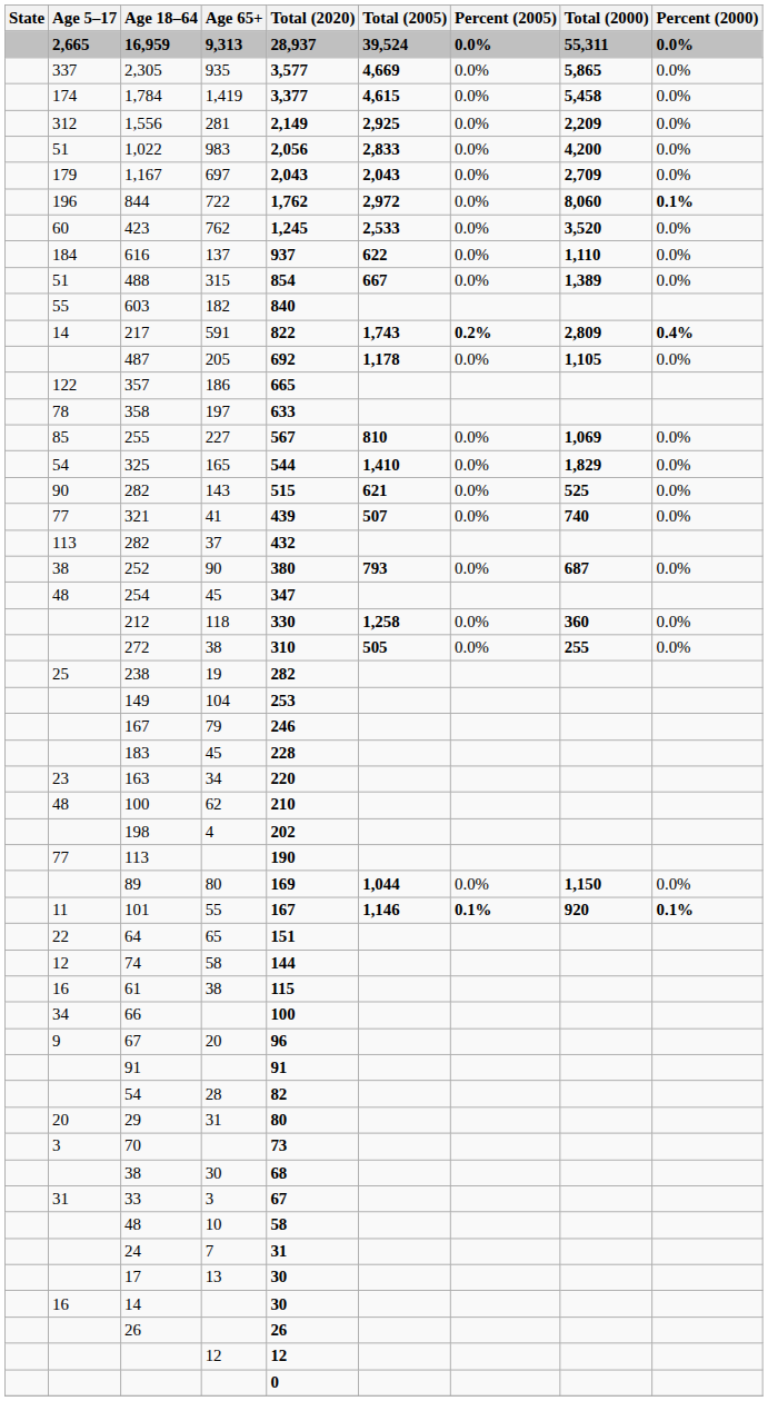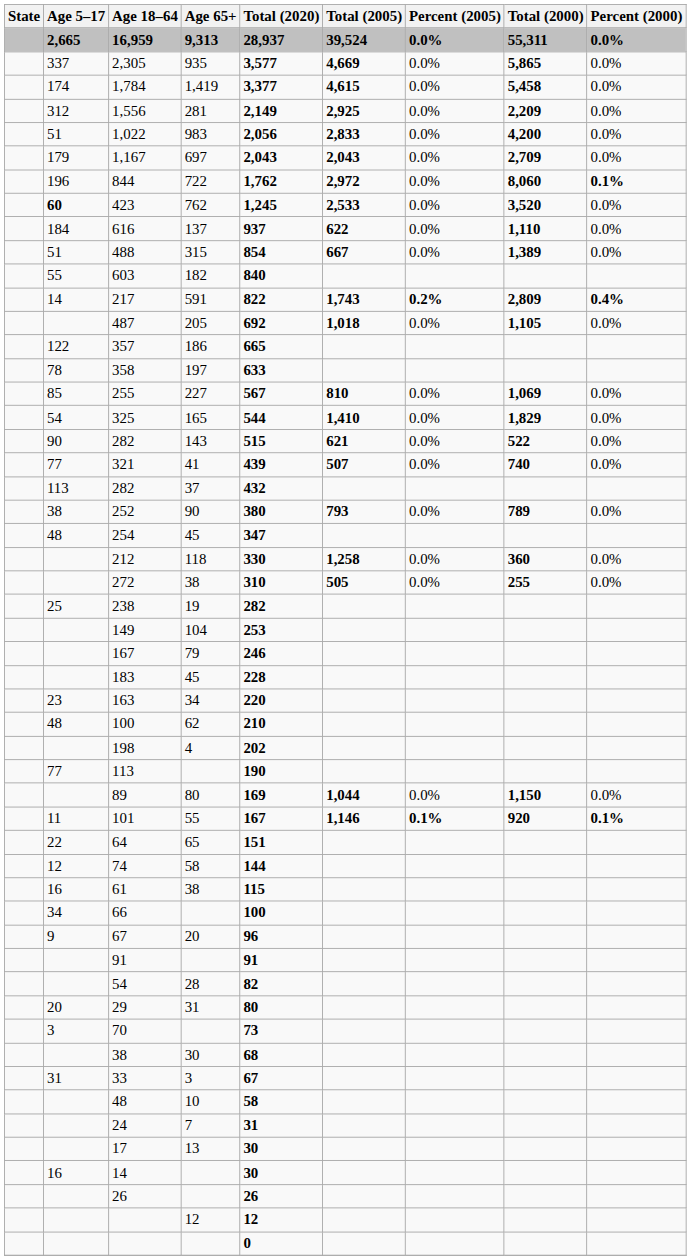 <table class="wikitable sortable">
 <tr>
 <th>State<br></th>
 <th>Age 5–17</th>
 <th>Age 18–64</th>
 <th>Age 65+</th>
 <th>Total (2020)</th>
 <th>Total (2005)</th>
 <th>Percent (2005)</th>
 <th>Total (2000)</th>
 <th>Percent (2000)</th>
 </tr>
 <tr>
 <td style="background:silver"></td>
 <td style="background:silver"><strong>2,665</strong></td>
 <td style="background:silver"><strong>16,959</strong></td>
 <td style="background:silver"><strong>9,313</strong></td>
 <td style="background:silver"><strong>28,937</strong></td>
 <td style="background:silver"><strong>39,524</strong></td>
 <td style="background:silver"><strong>0.0%</strong></td>
 <td style="background:silver"><strong>55,311</strong></td>
 <td style="background:silver"><strong>0.0%</strong></td>
 </tr>
 <tr>
 <td></td>
 <td>337</td>
 <td>2,305</td>
 <td>935</td>
 <td><strong>3,577</strong></td>
 <td><strong>4,669</strong></td>
 <td>0.0%</td>
 <td><strong>5,865</strong></td>
 <td>0.0%</td>
 </tr>
 <tr>
 <td></td>
 <td>174</td>
 <td>1,784</td>
 <td>1,419</td>
 <td><strong>3,377</strong></td>
 <td><strong>4,615</strong></td>
 <td>0.0%</td>
 <td><strong>5,458</strong></td>
 <td>0.0%</td>
 </tr>
 <tr>
 <td></td>
 <td>312</td>
 <td>1,556</td>
 <td>281</td>
 <td><strong>2,149</strong></td>
 <td><strong>2,925</strong></td>
 <td>0.0%</td>
 <td><strong>2,209</strong></td>
 <td>0.0%</td>
 </tr>
 <tr>
 <td></td>
 <td>51</td>
 <td>1,022</td>
 <td>983</td>
 <td><strong>2,056</strong></td>
 <td><strong>2,833</strong></td>
 <td>0.0%</td>
 <td><strong>4,200</strong></td>
 <td>0.0%</td>
 </tr>
 <tr>
 <td></td>
 <td>179</td>
 <td>1,167</td>
 <td>697</td>
 <td><strong>2,043</strong></td>
 <td><strong>2,043</strong></td>
 <td>0.0%</td>
 <td><strong>2,709</strong></td>
 <td>0.0%</td>
 </tr>
 <tr>
 <td></td>
 <td>196</td>
 <td>844</td>
 <td>722</td>
 <td><strong>1,762</strong></td>
 <td><strong>2,972</strong></td>
 <td>0.0%</td>
 <td><strong>8,060</strong></td>
 <td><strong>0.1%</strong></td>
 </tr>
 <tr>
 <td></td>
-<td>60</td>
+<td><strong>60</strong></td>
 <td>423</td>
 <td>762</td>
 <td><strong>1,245</strong></td>
 <td><strong>2,533</strong></td>
 <td>0.0%</td>
 <td><strong>3,520</strong></td>
 <td>0.0%</td>
 </tr>
 <tr>
 <td></td>
 <td>184</td>
 <td>616</td>
 <td>137</td>
 <td><strong>937</strong></td>
 <td><strong>622</strong></td>
 <td>0.0%</td>
 <td><strong>1,110</strong></td>
 <td>0.0%</td>
 </tr>
 <tr>
 <td></td>
 <td>51</td>
 <td>488</td>
 <td>315</td>
 <td><strong>854</strong></td>
 <td><strong>667</strong></td>
 <td>0.0%</td>
 <td><strong>1,389</strong></td>
 <td>0.0%</td>
 </tr>
 <tr>
 <td></td>
 <td>55</td>
 <td>603</td>
 <td>182</td>
 <td><strong>840</strong></td>
 <td></td>
 <td></td>
 <td></td>
 <td></td>
 </tr>
 <tr>
 <td></td>
 <td>14</td>
 <td>217</td>
 <td>591</td>
 <td><strong>822</strong></td>
 <td><strong>1,743</strong></td>
 <td><strong>0.2%</strong></td>
 <td><strong>2,809</strong></td>
 <td><strong>0.4%</strong></td>
 </tr>
 <tr>
 <td></td>
 <td></td>
 <td>487</td>
 <td>205</td>
 <td><strong>692</strong></td>
-<td><strong>1,178</strong></td>
+<td><strong>1,018</strong></td>
 <td>0.0%</td>
 <td><strong>1,105</strong></td>
 <td>0.0%</td>
 </tr>
 <tr>
 <td></td>
 <td>122</td>
 <td>357</td>
 <td>186</td>
 <td><strong>665</strong></td>
 <td></td>
 <td></td>
 <td></td>
 <td></td>
 </tr>
 <tr>
 <td></td>
 <td>78</td>
 <td>358</td>
 <td>197</td>
 <td><strong>633</strong></td>
 <td></td>
 <td></td>
 <td></td>
 <td></td>
 </tr>
 <tr>
 <td></td>
 <td>85</td>
 <td>255</td>
 <td>227</td>
 <td><strong>567</strong></td>
 <td><strong>810</strong></td>
 <td>0.0%</td>
 <td><strong>1,069</strong></td>
 <td>0.0%</td>
 </tr>
 <tr>
 <td></td>
 <td>54</td>
 <td>325</td>
 <td>165</td>
 <td><strong>544</strong></td>
 <td><strong>1,410</strong></td>
 <td>0.0%</td>
 <td><strong>1,829</strong></td>
 <td>0.0%</td>
 </tr>
 <tr>
 <td></td>
 <td>90</td>
 <td>282</td>
 <td>143</td>
 <td><strong>515</strong></td>
 <td><strong>621</strong></td>
 <td>0.0%</td>
-<td><strong>525</strong></td>
+<td><strong>522</strong></td>
 <td>0.0%</td>
 </tr>
 <tr>
 <td></td>
 <td>77</td>
 <td>321</td>
 <td>41</td>
 <td><strong>439</strong></td>
 <td><strong>507</strong></td>
 <td>0.0%</td>
 <td><strong>740</strong></td>
 <td>0.0%</td>
 </tr>
 <tr>
 <td></td>
 <td>113</td>
 <td>282</td>
 <td>37</td>
 <td><strong>432</strong></td>
 <td></td>
 <td></td>
 <td></td>
 <td></td>
 </tr>
 <tr>
 <td></td>
 <td>38</td>
 <td>252</td>
 <td>90</td>
 <td><strong>380</strong></td>
 <td><strong>793</strong></td>
 <td>0.0%</td>
-<td><strong>687</strong></td>
+<td><strong>789</strong></td>
 <td>0.0%</td>
 </tr>
 <tr>
 <td></td>
 <td>48</td>
 <td>254</td>
 <td>45</td>
 <td><strong>347</strong></td>
 <td></td>
 <td></td>
 <td></td>
 <td></td>
 </tr>
 <tr>
 <td></td>
 <td></td>
 <td>212</td>
 <td>118</td>
 <td><strong>330</strong></td>
 <td><strong>1,258</strong></td>
 <td>0.0%</td>
 <td><strong>360</strong></td>
 <td>0.0%</td>
 </tr>
 <tr>
 <td></td>
 <td></td>
 <td>272</td>
 <td>38</td>
 <td><strong>310</strong></td>
 <td><strong>505</strong></td>
 <td>0.0%</td>
 <td><strong>255</strong></td>
 <td>0.0%</td>
 </tr>
 <tr>
 <td></td>
 <td>25</td>
 <td>238</td>
 <td>19</td>
 <td><strong>282</strong></td>
 <td></td>
 <td></td>
 <td></td>
 <td></td>
 </tr>
 <tr>
 <td></td>
 <td></td>
 <td>149</td>
 <td>104</td>
 <td><strong>253</strong></td>
 <td></td>
 <td></td>
 <td></td>
 <td></td>
 </tr>
 <tr>
 <td></td>
 <td></td>
 <td>167</td>
 <td>79</td>
 <td><strong>246</strong></td>
 <td></td>
 <td></td>
 <td></td>
 <td></td>
 </tr>
 <tr>
 <td></td>
 <td></td>
 <td>183</td>
 <td>45</td>
 <td><strong>228</strong></td>
 <td></td>
 <td></td>
 <td></td>
 <td></td>
 </tr>
 <tr>
 <td></td>
 <td>23</td>
 <td>163</td>
 <td>34</td>
 <td><strong>220</strong></td>
 <td></td>
 <td></td>
 <td></td>
 <td></td>
 </tr>
 <tr>
 <td></td>
 <td>48</td>
 <td>100</td>
 <td>62</td>
 <td><strong>210</strong></td>
 <td></td>
 <td></td>
 <td></td>
 <td></td>
 </tr>
 <tr>
 <td></td>
 <td></td>
 <td>198</td>
 <td>4</td>
 <td><strong>202</strong></td>
 <td></td>
 <td></td>
 <td></td>
 <td></td>
 </tr>
 <tr>
 <td></td>
 <td>77</td>
 <td>113</td>
 <td></td>
 <td><strong>190</strong></td>
 <td></td>
 <td></td>
 <td></td>
 <td></td>
 </tr>
 <tr>
 <td></td>
 <td></td>
 <td>89</td>
 <td>80</td>
 <td><strong>169</strong></td>
 <td><strong>1,044</strong></td>
 <td>0.0%</td>
 <td><strong>1,150</strong></td>
 <td>0.0%</td>
 </tr>
 <tr>
 <td></td>
 <td>11</td>
 <td>101</td>
 <td>55</td>
 <td><strong>167</strong></td>
 <td><strong>1,146</strong></td>
 <td><strong>0.1%</strong></td>
 <td><strong>920</strong></td>
 <td><strong>0.1%</strong></td>
 </tr>
 <tr>
 <td></td>
 <td>22</td>
 <td>64</td>
 <td>65</td>
 <td><strong>151</strong></td>
 <td></td>
 <td></td>
 <td></td>
 <td></td>
 </tr>
 <tr>
 <td></td>
 <td>12</td>
 <td>74</td>
 <td>58</td>
 <td><strong>144</strong></td>
 <td></td>
 <td></td>
 <td></td>
 <td></td>
 </tr>
 <tr>
 <td></td>
 <td>16</td>
 <td>61</td>
 <td>38</td>
 <td><strong>115</strong></td>
 <td></td>
 <td></td>
 <td></td>
 <td></td>
 </tr>
 <tr>
 <td></td>
 <td>34</td>
 <td>66</td>
 <td></td>
 <td><strong>100</strong></td>
 <td></td>
 <td></td>
 <td></td>
 <td></td>
 </tr>
 <tr>
 <td></td>
 <td>9</td>
 <td>67</td>
 <td>20</td>
 <td><strong>96</strong></td>
 <td></td>
 <td></td>
 <td></td>
 <td></td>
 </tr>
 <tr>
 <td></td>
 <td></td>
 <td>91</td>
 <td></td>
 <td><strong>91</strong></td>
 <td></td>
 <td></td>
 <td></td>
 <td></td>
 </tr>
 <tr>
 <td></td>
 <td></td>
 <td>54</td>
 <td>28</td>
 <td><strong>82</strong></td>
 <td></td>
 <td></td>
 <td></td>
 <td></td>
 </tr>
 <tr>
 <td></td>
 <td>20</td>
 <td>29</td>
 <td>31</td>
 <td><strong>80</strong></td>
 <td></td>
 <td></td>
 <td></td>
 <td></td>
 </tr>
 <tr>
 <td></td>
 <td>3</td>
 <td>70</td>
 <td></td>
 <td><strong>73</strong></td>
 <td></td>
 <td></td>
 <td></td>
 <td></td>
 </tr>
 <tr>
 <td></td>
 <td></td>
 <td>38</td>
 <td>30</td>
 <td><strong>68</strong></td>
 <td></td>
 <td></td>
 <td></td>
 <td></td>
 </tr>
 <tr>
 <td></td>
 <td>31</td>
 <td>33</td>
 <td>3</td>
 <td><strong>67</strong></td>
 <td></td>
 <td></td>
 <td></td>
 <td></td>
 </tr>
 <tr>
 <td></td>
 <td></td>
 <td>48</td>
 <td>10</td>
 <td><strong>58</strong></td>
 <td></td>
 <td></td>
 <td></td>
 <td></td>
 </tr>
 <tr>
 <td></td>
 <td></td>
 <td>24</td>
 <td>7</td>
 <td><strong>31</strong></td>
 <td></td>
 <td></td>
 <td></td>
 <td></td>
 </tr>
 <tr>
 <td></td>
 <td></td>
 <td>17</td>
 <td>13</td>
 <td><strong>30</strong></td>
 <td></td>
 <td></td>
 <td></td>
 <td></td>
 </tr>
 <tr>
 <td></td>
 <td>16</td>
 <td>14</td>
 <td></td>
 <td><strong>30</strong></td>
 <td></td>
 <td></td>
 <td></td>
 <td></td>
 </tr>
 <tr>
 <td></td>
 <td></td>
 <td>26</td>
 <td></td>
 <td><strong>26</strong></td>
 <td></td>
 <td></td>
 <td></td>
 <td></td>
 </tr>
 <tr>
 <td></td>
 <td></td>
 <td></td>
 <td>12</td>
 <td><strong>12</strong></td>
 <td></td>
 <td></td>
 <td></td>
 <td></td>
 </tr>
 <tr>
 <td></td>
 <td></td>
 <td></td>
 <td></td>
 <td><strong>0</strong></td>
 <td></td>
 <td></td>
 <td></td>
 <td></td>
 </tr>
 <tr>
 </tr>
 </table>
